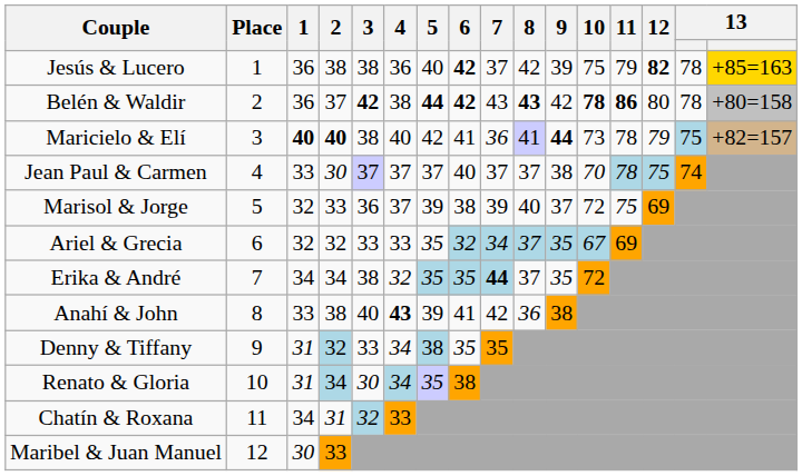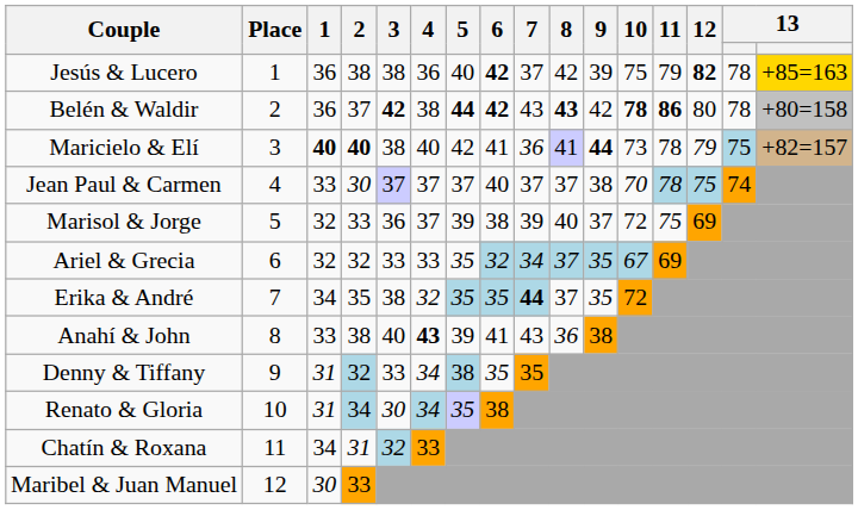 <table class="wikitable sortable" style="margin:auto; text-align:center; white-space:nowrap">
 <tr>
 <th rowspan=2>Couple</th>
 <th rowspan=2>Place</th>
 <th rowspan=2>1</th>
 <th rowspan=2>2</th>
 <th rowspan=2>3</th>
 <th rowspan=2>4</th>
 <th rowspan=2>5</th>
 <th rowspan=2>6</th>
 <th rowspan=2>7</th>
 <th rowspan=2>8</th>
 <th rowspan=2>9</th>
 <th rowspan=2>10</th>
 <th rowspan=2>11</th>
 <th rowspan=2>12</th>
 <th colspan=2>13</th>
 </tr>
 <tr>
 <th></th>
 <th></th>
 </tr>
 <tr>
 <td>Jesús & Lucero</td>
 <td>1</td>
 <td>36</td>
 <td>38</td>
 <td>38</td>
 <td>36</td>
 <td>40</td>
 <td><span><strong>42</strong></span></td>
 <td>37</td>
 <td>42</td>
 <td>39</td>
 <td>75</td>
 <td>79</td>
 <td><span><strong>82</strong></span></td>
 <td>78</td>
 <td bgcolor=gold>+85=163</td>
 </tr>
 <tr>
 <td>Belén & Waldir</td>
 <td>2</td>
 <td>36</td>
 <td>37</td>
 <td><span><strong>42</strong></span></td>
 <td>38</td>
 <td><span><strong>44</strong></span></td>
 <td><span><strong>42</strong></span></td>
 <td>43</td>
 <td><span><strong>43</strong></span></td>
 <td>42</td>
 <td><span><strong>78</strong></span></td>
 <td><span><strong>86</strong></span></td>
 <td>80</td>
 <td>78</td>
 <td bgcolor=silver>+80=158</td>
 </tr>
 <tr>
 <td>Maricielo & Elí</td>
 <td>3</td>
 <td><span><strong>40</strong></span></td>
 <td><span><strong>40</strong></span></td>
 <td>38</td>
 <td>40</td>
 <td>42</td>
 <td>41</td>
 <td><span><em>36</em></span></td>
 <td bgcolor=#CCCCFF>41</td>
 <td><span><strong>44</strong></span></td>
 <td>73</td>
 <td>78</td>
 <td><span><em>79</em></span></td>
 <td bgcolor=lightblue>75</td>
 <td bgcolor=tan>+82=157</td>
 </tr>
 <tr>
 <td>Jean Paul & Carmen</td>
 <td>4</td>
 <td>33</td>
 <td><span><em>30</em></span></td>
 <td bgcolor=#CCCCFF>37</td>
 <td>37</td>
 <td>37</td>
 <td>40</td>
 <td>37</td>
 <td>37</td>
 <td>38</td>
 <td><span><em>70</em></span></td>
 <td bgcolor=lightblue><span><em>78</em></span></td>
 <td bgcolor=lightblue><span><em>75</em></span></td>
 <td bgcolor=orange>74</td>
 <td colspan=1 style="background:darkgrey;"></td>
 </tr>
 <tr>
 <td>Marisol & Jorge</td>
 <td>5</td>
 <td>32</td>
 <td>33</td>
 <td>36</td>
 <td>37</td>
 <td>39</td>
 <td>38</td>
 <td>39</td>
 <td>40</td>
 <td>37</td>
 <td>72</td>
 <td><span><em>75</em></span></td>
 <td bgcolor=orange>69</td>
 <td colspan=2 style="background:darkgrey;"></td>
 </tr>
 <tr>
 <td>Ariel & Grecia</td>
 <td>6</td>
 <td>32</td>
 <td>32</td>
 <td>33</td>
 <td>33</td>
 <td><span><em>35</em></span></td>
 <td bgcolor=lightblue><span><em>32</em></span></td>
 <td bgcolor=lightblue><span><em>34</em></span></td>
 <td bgcolor=lightblue><span><em>37</em></span></td>
 <td bgcolor=lightblue><span><em>35</em></span></td>
 <td bgcolor=lightblue><span><em>67</em></span></td>
 <td bgcolor=orange>69</td>
 <td colspan=3 style="background:darkgrey;"></td>
 </tr>
 <tr>
 <td>Erika & André</td>
 <td>7</td>
 <td>34</td>
-<td>34</td>
+<td>35</td>
 <td>38</td>
 <td><span><em>32</em></span></td>
 <td bgcolor=lightblue><span><em>35</em></span></td>
 <td bgcolor=lightblue><span><em>35</em></span></td>
 <td bgcolor=lightblue><span><strong>44</strong></span></td>
 <td>37</td>
 <td><span><em>35</em></span></td>
 <td bgcolor=orange>72</td>
 <td colspan=4 style="background:darkgrey;"></td>
 </tr>
 <tr>
 <td>Anahí & John</td>
 <td>8</td>
 <td>33</td>
 <td>38</td>
 <td>40</td>
 <td><span><strong>43</strong></span></td>
 <td>39</td>
 <td>41</td>
-<td>42</td>
+<td>43</td>
 <td><span><em>36</em></span></td>
 <td bgcolor=orange>38</td>
 <td colspan=5 style="background:darkgrey;"></td>
 </tr>
 <tr>
 <td>Denny & Tiffany</td>
 <td>9</td>
 <td><span><em>31</em></span></td>
 <td bgcolor=lightblue>32</td>
 <td>33</td>
 <td><span><em>34</em></span></td>
 <td bgcolor=lightblue>38</td>
 <td><span><em>35</em></span></td>
 <td bgcolor=orange>35</td>
 <td colspan=7 style="background:darkgrey;"></td>
 </tr>
 <tr>
 <td>Renato & Gloria</td>
 <td>10</td>
 <td><span><em>31</em></span></td>
 <td bgcolor=lightblue>34</td>
 <td><span><em>30</em></span></td>
 <td bgcolor=lightblue><span><em>34</em></span></td>
 <td bgcolor=#CCCCFF><span><em>35</em></span></td>
 <td bgcolor=orange>38</td>
 <td colspan=8 style="background:darkgrey;"></td>
 </tr>
 <tr>
 <td>Chatín & Roxana</td>
 <td>11</td>
 <td>34</td>
 <td><span><em>31</em></span></td>
 <td bgcolor=lightblue><span><em>32</em></span></td>
 <td bgcolor=orange>33</td>
 <td colspan=10 style="background:darkgrey;"></td>
 </tr>
 <tr>
 <td>Maribel & Juan Manuel</td>
 <td>12</td>
 <td><span><em>30</em></span></td>
 <td bgcolor=orange>33</td>
 <td colspan=12 style="background:darkgrey;"></td>
 </tr>
 </table>
